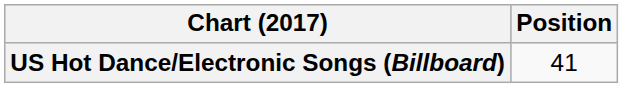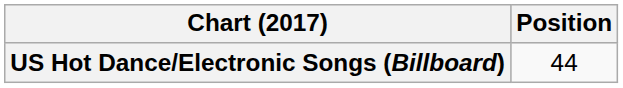 <table class="wikitable plainrowheaders sortable" style="text-align:center">
 <tr>
 <th scope="col">Chart (2017)</th>
 <th scope="col">Position</th>
 </tr>
 <tr>
 <th scope="row">US Hot Dance/Electronic Songs (<em>Billboard</em>)</th>
-<td>41</td>
+<td>44</td>
 </tr>
 </table>
